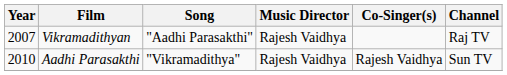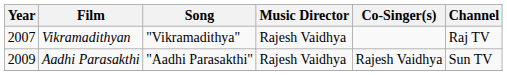 <table class="wikitable">
 <tr>
 <th>Year</th>
 <th>Film</th>
 <th>Song</th>
 <th>Music Director</th>
 <th>Co-Singer(s)</th>
 <th>Channel</th>
 </tr>
 <tr>
 <td>2007</td>
 <td><em>Vikramadithyan</em></td>
-<td>"Aadhi Parasakthi"</td>
+<td>"Vikramadithya"</td>
 <td>Rajesh Vaidhya</td>
 <td></td>
 <td>Raj TV</td>
 </tr>
 <tr>
-<td>2010</td>
+<td>2009</td>
 <td><em>Aadhi Parasakthi</em></td>
-<td>"Vikramadithya"</td>
+<td>"Aadhi Parasakthi"</td>
 <td>Rajesh Vaidhya</td>
 <td>Rajesh Vaidhya</td>
 <td>Sun TV</td>
 </tr>
 <tr>
 </tr>
 </table>
